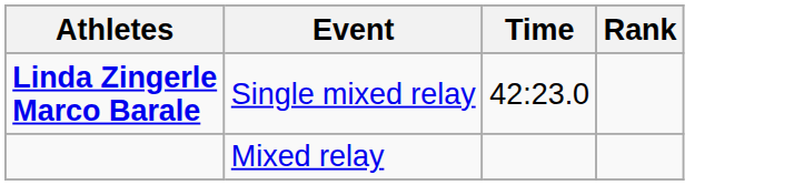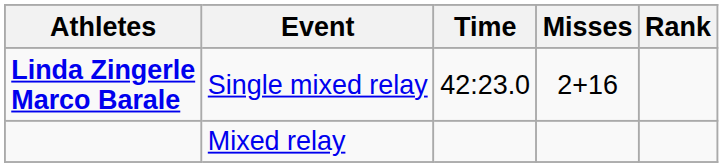 <table class="wikitable" style="font-size:90%">
 <tr>
 <th>Athletes</th>
 <th>Event</th>
 <th>Time</th>
+<th>Misses</th>
 <th>Rank</th>
 </tr>
 <tr align=center>
 <td align=left><strong><a href='#'>Linda Zingerle</a></strong><br><strong><a href='#'>Marco Barale</a></strong></td>
 <td align=left><a href='#'>Single mixed relay</a></td>
 <td>42:23.0</td>
+<td>2+16</td>
 <td><strong></strong></td>
 </tr>
 <tr align=center>
 <td align=left></td>
 <td align=left><a href='#'>Mixed relay</a></td>
 <td></td>
 <td></td>
+<td></td>
 </tr>
 </table>
